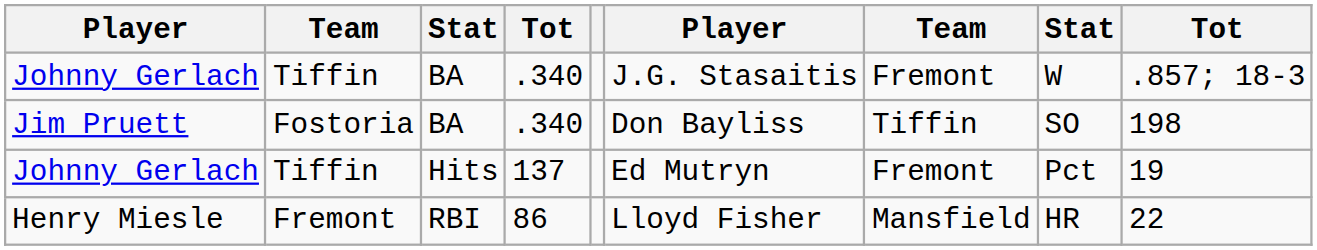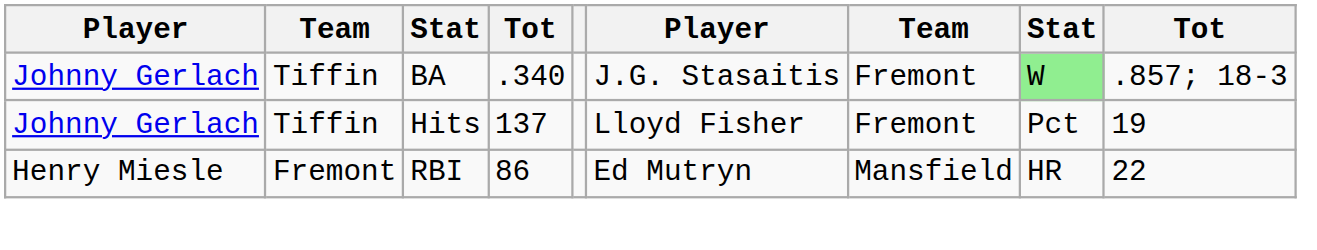 <table class="wikitable">
 <tr>
 <th>Player</th>
 <th>Team</th>
 <th>Stat</th>
 <th>Tot</th>
 <th></th>
 <th>Player</th>
 <th>Team</th>
 <th>Stat</th>
 <th>Tot</th>
 </tr>
 <tr>
 <td><a href='#'>Johnny Gerlach</a></td>
 <td>Tiffin</td>
 <td>BA</td>
 <td>.340</td>
 <td></td>
 <td>J.G. Stasaitis</td>
 <td>Fremont</td>
-<td>W</td>
+<td style="background: lightgreen;">W</td>
 <td>.857; 18-3</td>
-</tr>
-<tr>
-<td><a href='#'>Jim Pruett</a></td>
-<td>Fostoria</td>
-<td>BA</td>
-<td>.340</td>
-<td></td>
-<td>Don Bayliss</td>
-<td>Tiffin</td>
-<td>SO</td>
-<td>198</td>
 </tr>
 <tr>
 <td><a href='#'>Johnny Gerlach</a></td>
 <td>Tiffin</td>
 <td>Hits</td>
 <td>137</td>
 <td></td>
-<td>Ed Mutryn</td>
+<td>Lloyd Fisher</td>
 <td>Fremont</td>
 <td>Pct</td>
 <td>19</td>
 </tr>
 <tr>
 <td>Henry Miesle</td>
 <td>Fremont</td>
 <td>RBI</td>
 <td>86</td>
 <td></td>
-<td>Lloyd Fisher</td>
+<td>Ed Mutryn</td>
 <td>Mansfield</td>
 <td>HR</td>
 <td>22</td>
 </tr>
 </table>
